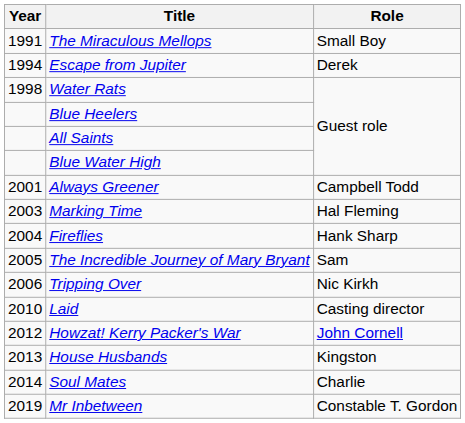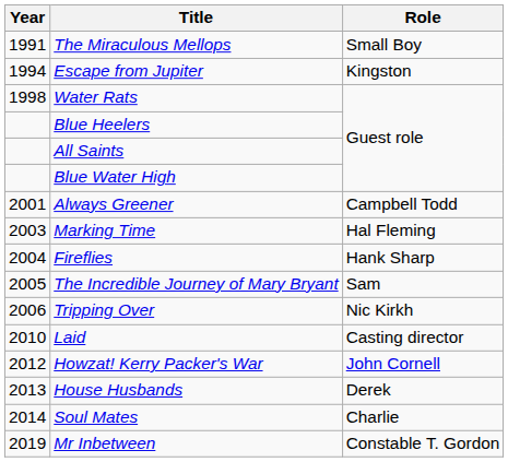 <table class="wikitable">
 <tr>
 <th>Year</th>
 <th>Title</th>
 <th>Role</th>
 </tr>
 <tr>
 <td>1991</td>
 <td><em><a href='#'>The Miraculous Mellops</a></em></td>
 <td>Small Boy</td>
 </tr>
 <tr>
 <td>1994</td>
 <td><em><a href='#'>Escape from Jupiter</a></em></td>
-<td>Derek</td>
+<td>Kingston</td>
 </tr>
 <tr>
 <td>1998</td>
 <td><em><a href='#'>Water Rats</a></em></td>
 <td rowspan=4>Guest role</td>
 </tr>
 <tr>
 <td></td>
 <td><em><a href='#'>Blue Heelers</a></em></td>
 </tr>
 <tr>
 <td></td>
 <td><em><a href='#'>All Saints</a></em></td>
 </tr>
 <tr>
 <td></td>
 <td><em><a href='#'>Blue Water High</a></em></td>
 </tr>
 <tr>
 <td>2001</td>
 <td><em><a href='#'>Always Greener</a></em></td>
 <td>Campbell Todd</td>
 </tr>
 <tr>
 <td>2003</td>
 <td><em><a href='#'>Marking Time</a></em></td>
 <td>Hal Fleming</td>
 </tr>
 <tr>
 <td>2004</td>
 <td><em><a href='#'>Fireflies</a></em></td>
 <td>Hank Sharp</td>
 </tr>
 <tr>
 <td>2005</td>
 <td><em><a href='#'>The Incredible Journey of Mary Bryant</a></em></td>
 <td>Sam</td>
 </tr>
 <tr>
 <td>2006</td>
 <td><em><a href='#'>Tripping Over</a></em></td>
 <td>Nic Kirkh</td>
 </tr>
 <tr>
 <td>2010</td>
 <td><em><a href='#'>Laid</a></em></td>
 <td>Casting director</td>
 </tr>
 <tr>
 <td>2012</td>
 <td><em><a href='#'>Howzat! Kerry Packer's War</a></em></td>
 <td><a href='#'>John Cornell</a></td>
 </tr>
 <tr>
 <td>2013</td>
 <td><em><a href='#'>House Husbands</a></em></td>
-<td>Kingston</td>
+<td>Derek</td>
 </tr>
 <tr>
 <td>2014</td>
 <td><em><a href='#'>Soul Mates</a></em></td>
 <td>Charlie</td>
 </tr>
 <tr>
 <td>2019</td>
 <td><em><a href='#'>Mr Inbetween</a></em></td>
 <td>Constable T. Gordon</td>
 </tr>
 </table>
